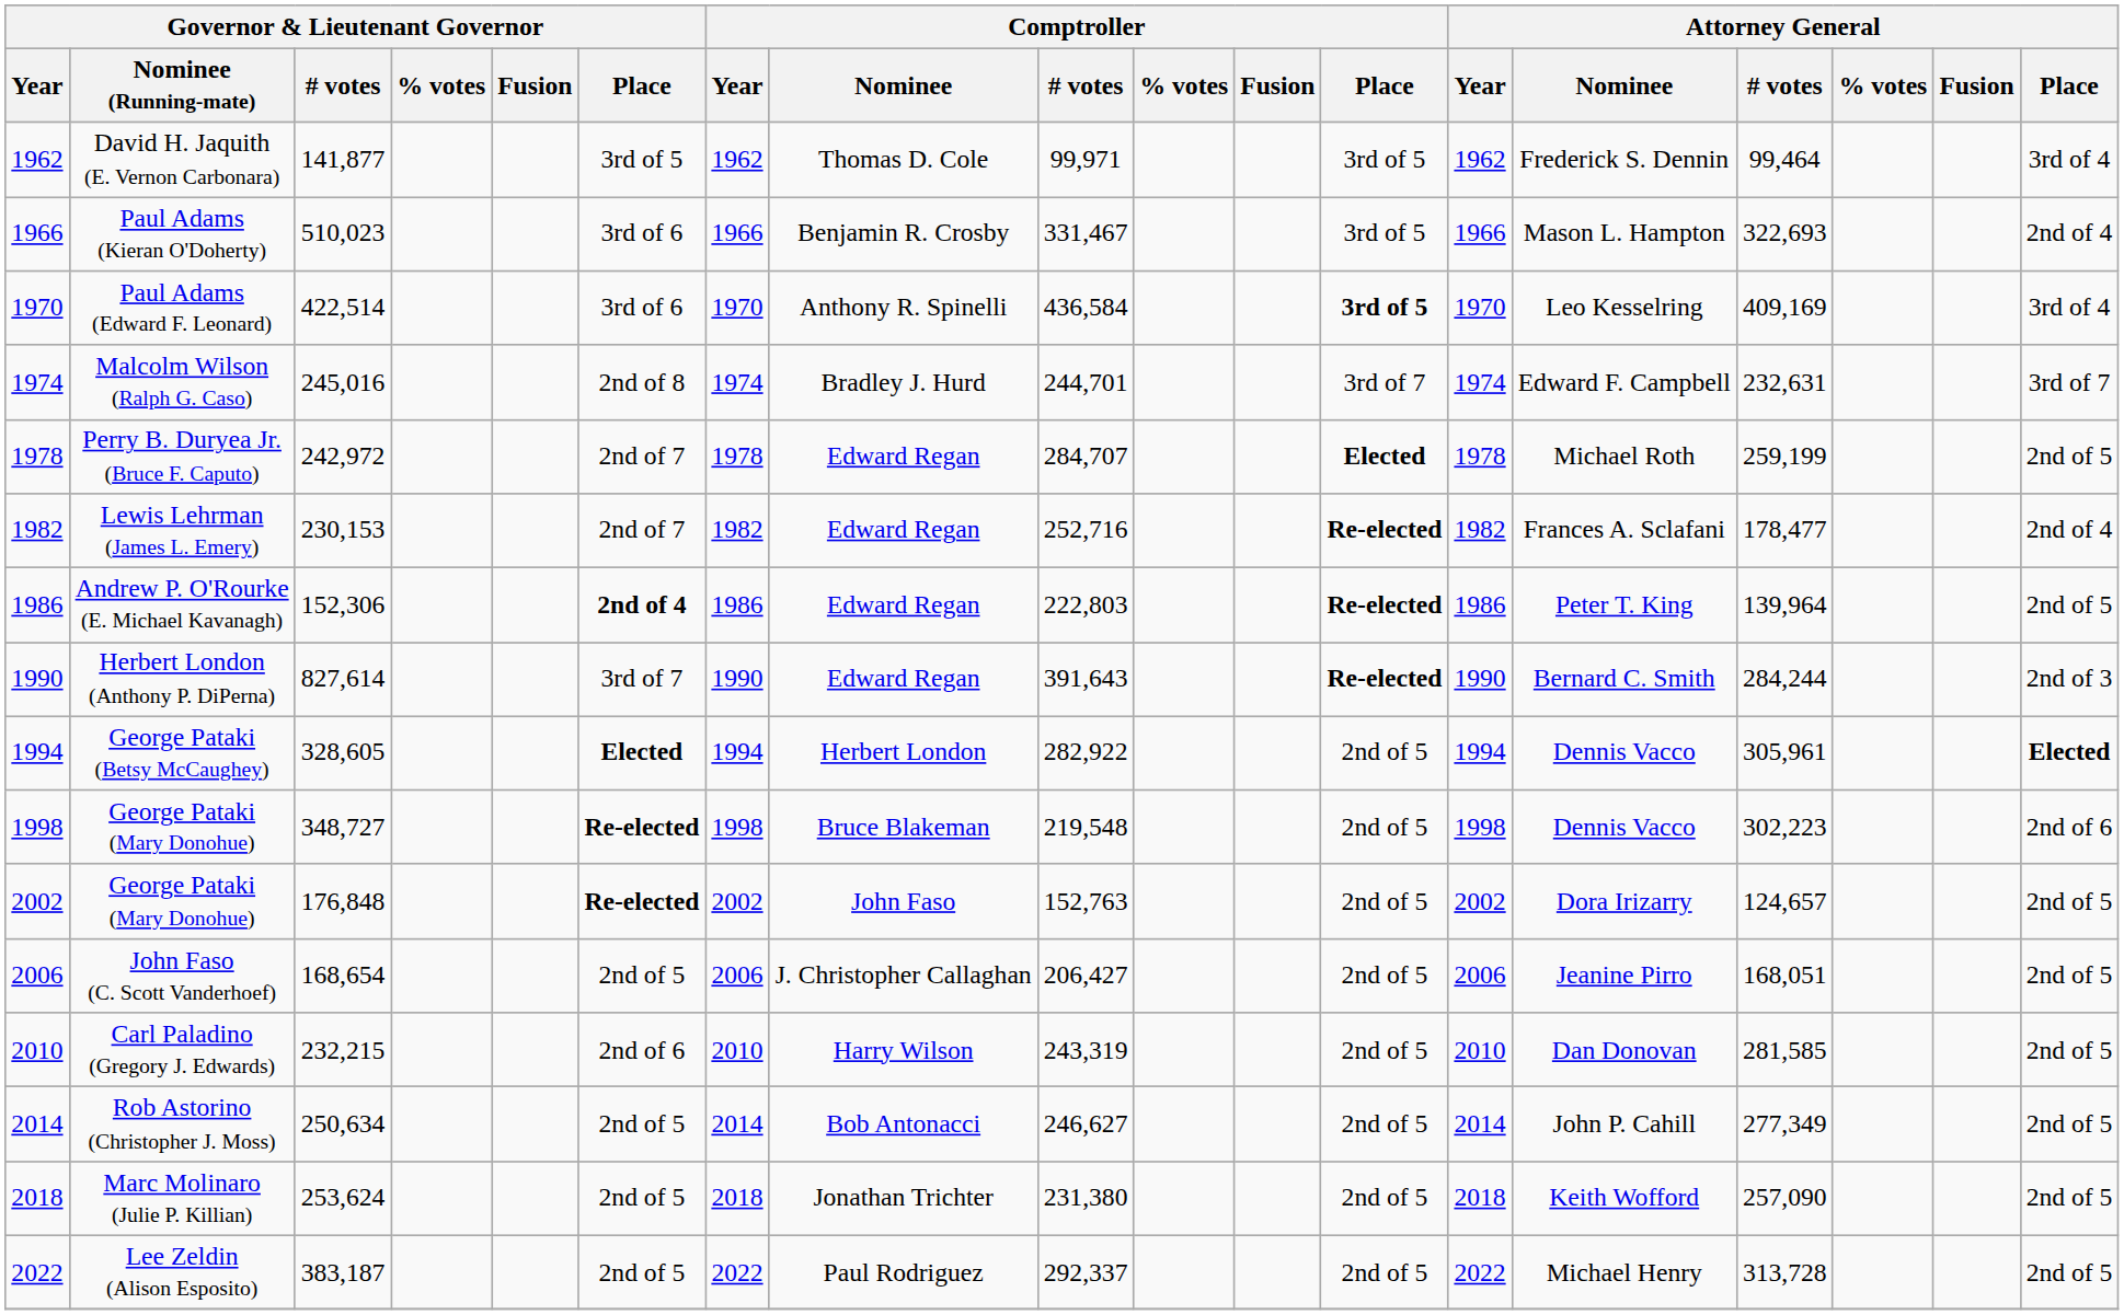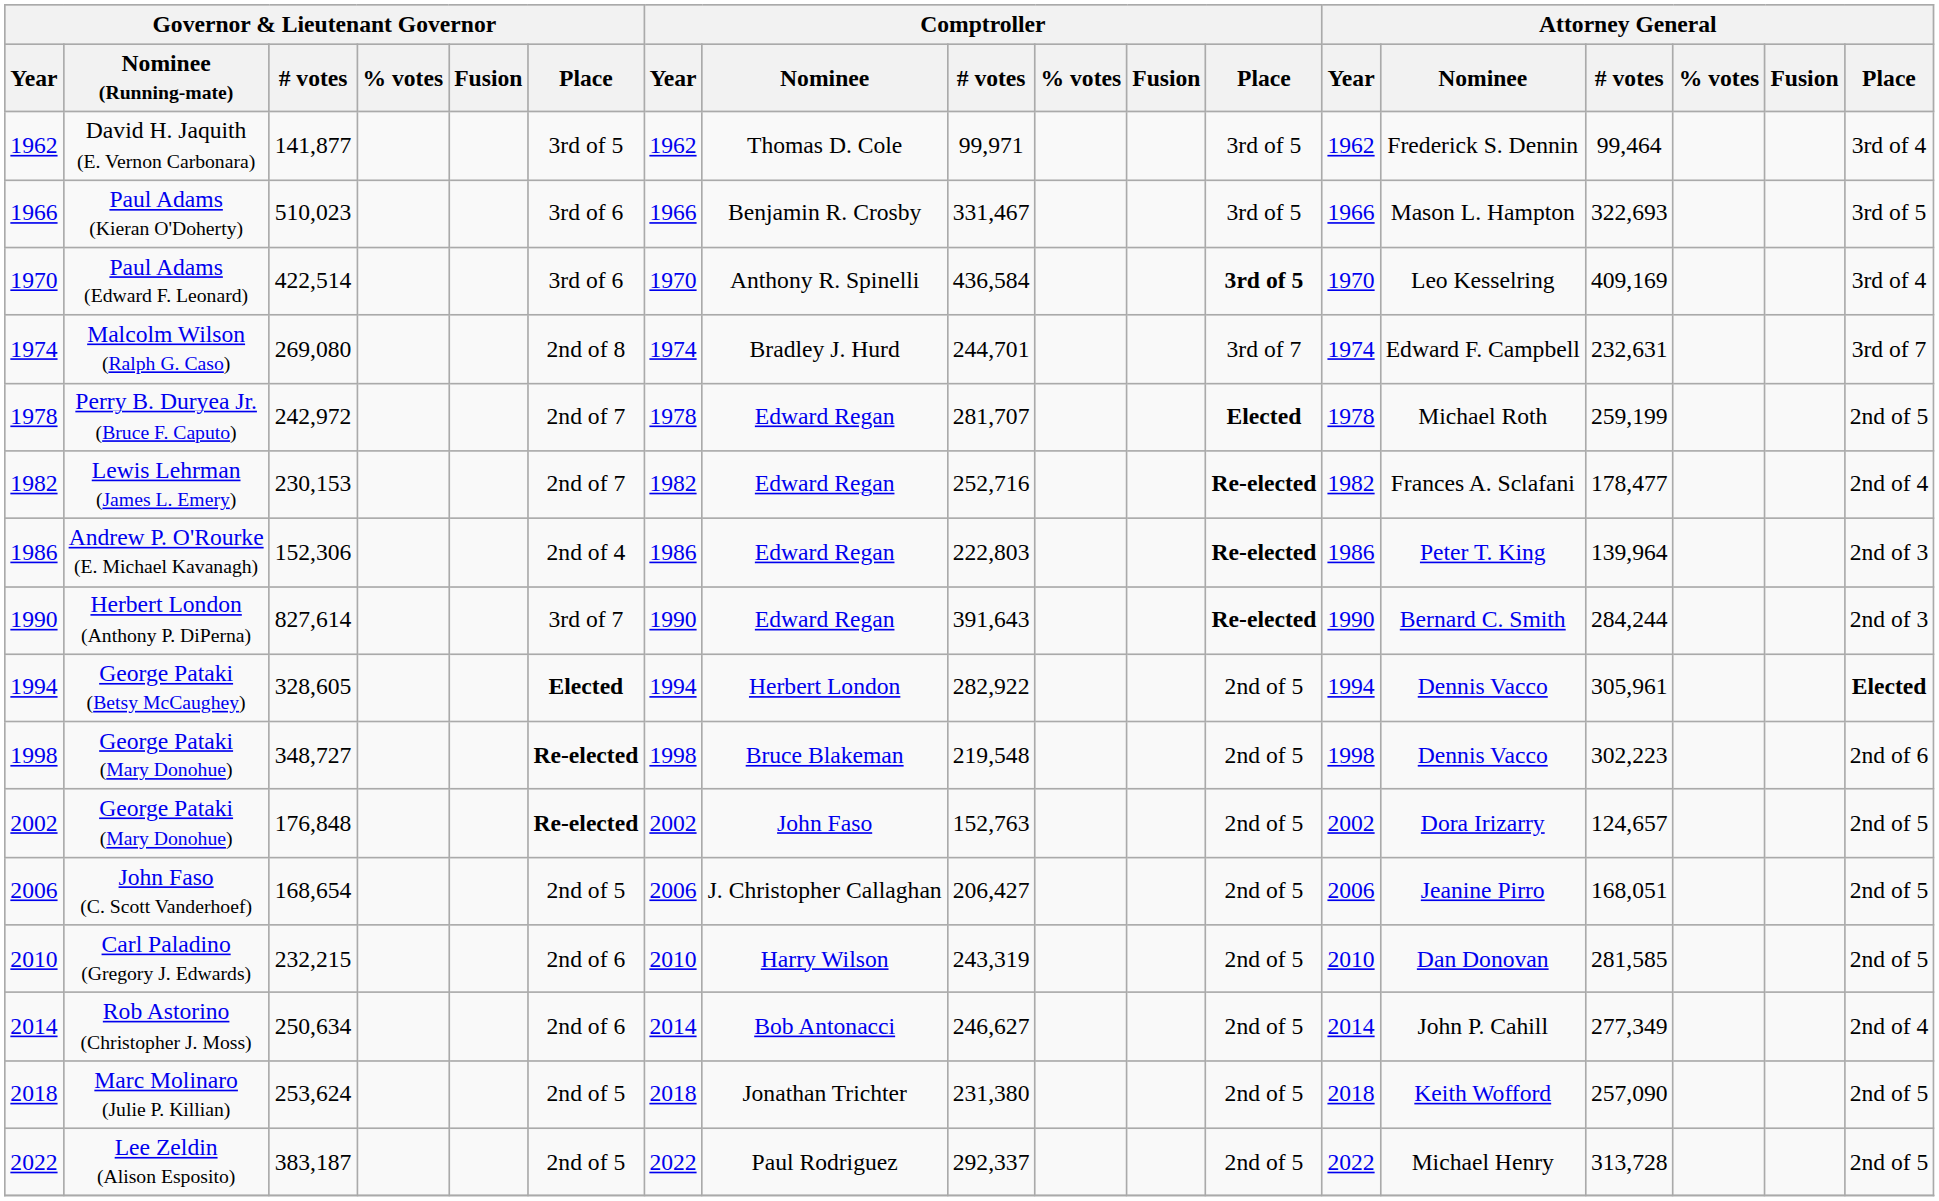 <table class="wikitable sortable" style="text-align:center; font-size:90%; line-height:1.2">
 <tr style="background:lightgrey;">
 <th colspan="6">Governor & Lieutenant Governor</th>
 <th colspan="6">Comptroller</th>
 <th colspan="6">Attorney General</th>
 </tr>
 <tr style="background:lightgrey;">
 <th>Year</th>
 <th>Nominee<br><small>(Running-mate)</small></th>
 <th># votes</th>
 <th>% votes</th>
 <th>Fusion</th>
 <th>Place</th>
 <th>Year</th>
 <th>Nominee</th>
 <th># votes</th>
 <th>% votes</th>
 <th>Fusion</th>
 <th>Place</th>
 <th>Year</th>
 <th>Nominee</th>
 <th># votes</th>
 <th>% votes</th>
 <th>Fusion</th>
 <th>Place</th>
 </tr>
 <tr>
 <td><a href='#'>1962</a></td>
 <td>David H. Jaquith<br><small>(E. Vernon Carbonara)</small></td>
 <td>141,877</td>
 <td></td>
 <td></td>
 <td>3rd of 5</td>
 <td><a href='#'>1962</a></td>
 <td>Thomas D. Cole</td>
 <td>99,971</td>
 <td></td>
 <td></td>
 <td>3rd of 5</td>
 <td><a href='#'>1962</a></td>
 <td>Frederick S. Dennin</td>
 <td>99,464</td>
 <td></td>
 <td></td>
 <td>3rd of 4</td>
 </tr>
 <tr>
 <td><a href='#'>1966</a></td>
 <td><a href='#'>Paul Adams</a><br><small>(Kieran O'Doherty)</small></td>
 <td>510,023</td>
 <td></td>
 <td></td>
 <td>3rd of 6</td>
 <td><a href='#'>1966</a></td>
 <td>Benjamin R. Crosby</td>
 <td>331,467</td>
 <td></td>
 <td></td>
 <td>3rd of 5</td>
 <td><a href='#'>1966</a></td>
 <td>Mason L. Hampton</td>
 <td>322,693</td>
 <td></td>
 <td></td>
-<td>2nd of 4</td>
+<td>3rd of 5</td>
 </tr>
 <tr>
 <td><a href='#'>1970</a></td>
 <td><a href='#'>Paul Adams</a><br><small>(Edward F. Leonard)</small></td>
 <td>422,514</td>
 <td></td>
 <td></td>
 <td>3rd of 6</td>
 <td><a href='#'>1970</a></td>
 <td>Anthony R. Spinelli</td>
 <td>436,584</td>
 <td></td>
 <td></td>
 <td><strong>3rd of 5</strong></td>
 <td><a href='#'>1970</a></td>
 <td>Leo Kesselring</td>
 <td>409,169</td>
 <td></td>
 <td></td>
 <td>3rd of 4</td>
 </tr>
 <tr>
 <td><a href='#'>1974</a></td>
 <td><a href='#'>Malcolm Wilson</a><br><small>(<a href='#'>Ralph G. Caso</a>)</small></td>
-<td>245,016</td>
+<td>269,080</td>
 <td></td>
 <td></td>
 <td>2nd of 8</td>
 <td><a href='#'>1974</a></td>
 <td>Bradley J. Hurd</td>
 <td>244,701</td>
 <td></td>
 <td></td>
 <td>3rd of 7</td>
 <td><a href='#'>1974</a></td>
 <td>Edward F. Campbell</td>
 <td>232,631</td>
 <td></td>
 <td></td>
 <td>3rd of 7</td>
 </tr>
 <tr>
 <td><a href='#'>1978</a></td>
 <td><a href='#'>Perry B. Duryea Jr.</a><br><small>(<a href='#'>Bruce F. Caputo</a>)</small></td>
 <td>242,972</td>
 <td></td>
 <td></td>
 <td>2nd of 7</td>
 <td><a href='#'>1978</a></td>
 <td><a href='#'>Edward Regan</a></td>
-<td>284,707</td>
+<td>281,707</td>
 <td></td>
 <td></td>
 <td><strong>Elected</strong></td>
 <td><a href='#'>1978</a></td>
 <td>Michael Roth</td>
 <td>259,199</td>
 <td></td>
 <td></td>
 <td>2nd of 5</td>
 </tr>
 <tr>
 <td><a href='#'>1982</a></td>
 <td><a href='#'>Lewis Lehrman</a><br><small>(<a href='#'>James L. Emery</a>)</small></td>
 <td>230,153</td>
 <td></td>
 <td></td>
 <td>2nd of 7</td>
 <td><a href='#'>1982</a></td>
 <td><a href='#'>Edward Regan</a></td>
 <td>252,716</td>
 <td></td>
 <td></td>
 <td><strong>Re-elected</strong></td>
 <td><a href='#'>1982</a></td>
 <td>Frances A. Sclafani</td>
 <td>178,477</td>
 <td></td>
 <td></td>
 <td>2nd of 4</td>
 </tr>
 <tr>
 <td><a href='#'>1986</a></td>
 <td><a href='#'>Andrew P. O'Rourke</a><br><small>(E. Michael Kavanagh)</small></td>
 <td>152,306</td>
 <td></td>
 <td></td>
-<td><strong>2nd of 4</strong></td>
+<td>2nd of 4</td>
 <td><a href='#'>1986</a></td>
 <td><a href='#'>Edward Regan</a></td>
 <td>222,803</td>
 <td></td>
 <td></td>
 <td><strong>Re-elected</strong></td>
 <td><a href='#'>1986</a></td>
 <td><a href='#'>Peter T. King</a></td>
 <td>139,964</td>
 <td></td>
 <td></td>
-<td>2nd of 5</td>
+<td>2nd of 3</td>
 </tr>
 <tr>
 <td><a href='#'>1990</a></td>
 <td><a href='#'>Herbert London</a><br><small>(Anthony P. DiPerna)</small></td>
 <td>827,614</td>
 <td></td>
 <td></td>
 <td>3rd of 7</td>
 <td><a href='#'>1990</a></td>
 <td><a href='#'>Edward Regan</a></td>
 <td>391,643</td>
 <td></td>
 <td></td>
 <td><strong>Re-elected</strong></td>
 <td><a href='#'>1990</a></td>
 <td><a href='#'>Bernard C. Smith</a></td>
 <td>284,244</td>
 <td></td>
 <td></td>
 <td>2nd of 3</td>
 </tr>
 <tr>
 <td><a href='#'>1994</a></td>
 <td><a href='#'>George Pataki</a><br><small>(<a href='#'>Betsy McCaughey</a>)</small></td>
 <td>328,605</td>
 <td></td>
 <td></td>
 <td><strong>Elected</strong></td>
 <td><a href='#'>1994</a></td>
 <td><a href='#'>Herbert London</a></td>
 <td>282,922</td>
 <td></td>
 <td></td>
 <td>2nd of 5</td>
 <td><a href='#'>1994</a></td>
 <td><a href='#'>Dennis Vacco</a></td>
 <td>305,961</td>
 <td></td>
 <td></td>
 <td><strong>Elected</strong></td>
 </tr>
 <tr>
 <td><a href='#'>1998</a></td>
 <td><a href='#'>George Pataki</a><br><small>(<a href='#'>Mary Donohue</a>)</small></td>
 <td>348,727</td>
 <td></td>
 <td></td>
 <td><strong>Re-elected</strong></td>
 <td><a href='#'>1998</a></td>
 <td><a href='#'>Bruce Blakeman</a></td>
 <td>219,548</td>
 <td></td>
 <td></td>
 <td>2nd of 5</td>
 <td><a href='#'>1998</a></td>
 <td><a href='#'>Dennis Vacco</a></td>
 <td>302,223</td>
 <td></td>
 <td></td>
 <td>2nd of 6</td>
 </tr>
 <tr>
 <td><a href='#'>2002</a></td>
 <td><a href='#'>George Pataki</a><br><small>(<a href='#'>Mary Donohue</a>)</small></td>
 <td>176,848</td>
 <td></td>
 <td></td>
 <td><strong>Re-elected</strong></td>
 <td><a href='#'>2002</a></td>
 <td><a href='#'>John Faso</a></td>
 <td>152,763</td>
 <td></td>
 <td></td>
 <td>2nd of 5</td>
 <td><a href='#'>2002</a></td>
 <td><a href='#'>Dora Irizarry</a></td>
 <td>124,657</td>
 <td></td>
 <td></td>
 <td>2nd of 5</td>
 </tr>
 <tr>
 <td><a href='#'>2006</a></td>
 <td><a href='#'>John Faso</a><br><small>(C. Scott Vanderhoef)</small></td>
 <td>168,654</td>
 <td></td>
 <td></td>
 <td>2nd of 5</td>
 <td><a href='#'>2006</a></td>
 <td>J. Christopher Callaghan</td>
 <td>206,427</td>
 <td></td>
 <td></td>
 <td>2nd of 5</td>
 <td><a href='#'>2006</a></td>
 <td><a href='#'>Jeanine Pirro</a></td>
 <td>168,051</td>
 <td></td>
 <td></td>
 <td>2nd of 5</td>
 </tr>
 <tr>
 <td><a href='#'>2010</a></td>
 <td><a href='#'>Carl Paladino</a><br><small>(Gregory J. Edwards)</small></td>
 <td>232,215</td>
 <td></td>
 <td></td>
 <td>2nd of 6</td>
 <td><a href='#'>2010</a></td>
 <td><a href='#'>Harry Wilson</a></td>
 <td>243,319</td>
 <td></td>
 <td></td>
 <td>2nd of 5</td>
 <td><a href='#'>2010</a></td>
 <td><a href='#'>Dan Donovan</a></td>
 <td>281,585</td>
 <td></td>
 <td></td>
 <td>2nd of 5</td>
 </tr>
 <tr>
 <td><a href='#'>2014</a></td>
 <td><a href='#'>Rob Astorino</a><br><small>(Christopher J. Moss)</small></td>
 <td>250,634</td>
 <td></td>
 <td></td>
-<td>2nd of 5</td>
+<td>2nd of 6</td>
 <td><a href='#'>2014</a></td>
 <td><a href='#'>Bob Antonacci</a></td>
 <td>246,627</td>
 <td></td>
 <td></td>
 <td>2nd of 5</td>
 <td><a href='#'>2014</a></td>
 <td>John P. Cahill</td>
 <td>277,349</td>
 <td></td>
 <td></td>
-<td>2nd of 5</td>
+<td>2nd of 4</td>
 </tr>
 <tr>
 <td><a href='#'>2018</a></td>
 <td><a href='#'>Marc Molinaro</a><br><small>(Julie P. Killian)</small></td>
 <td>253,624</td>
 <td></td>
 <td></td>
 <td>2nd of 5</td>
 <td><a href='#'>2018</a></td>
 <td>Jonathan Trichter</td>
 <td>231,380</td>
 <td></td>
 <td></td>
 <td>2nd of 5</td>
 <td><a href='#'>2018</a></td>
 <td><a href='#'>Keith Wofford</a></td>
 <td>257,090</td>
 <td></td>
 <td></td>
 <td>2nd of 5</td>
 </tr>
 <tr>
 <td><a href='#'>2022</a></td>
 <td><a href='#'>Lee Zeldin</a><br><small>(Alison Esposito)</small></td>
 <td>383,187</td>
 <td></td>
 <td></td>
 <td>2nd of 5</td>
 <td><a href='#'>2022</a></td>
 <td>Paul Rodriguez</td>
 <td>292,337</td>
 <td></td>
 <td></td>
 <td>2nd of 5</td>
 <td><a href='#'>2022</a></td>
 <td>Michael Henry</td>
 <td>313,728</td>
 <td></td>
 <td></td>
 <td>2nd of 5</td>
 </tr>
 <tr>
 </tr>
 </table>
